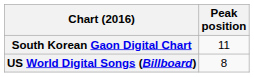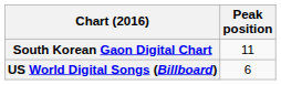 <table class="wikitable sortable plainrowheaders">
 <tr>
 <th>Chart (2016)</th>
 <th>Peak<br>position</th>
 </tr>
 <tr>
 <th scope="row">South Korean <a href='#'>Gaon Digital Chart</a></th>
 <td align="center">11</td>
 </tr>
 <tr>
 <th scope="row">US <a href='#'>World Digital Songs</a> (<em><a href='#'>Billboard</a></em>)</th>
-<td align="center">8</td>
+<td align="center">6</td>
 </tr>
 </table>
